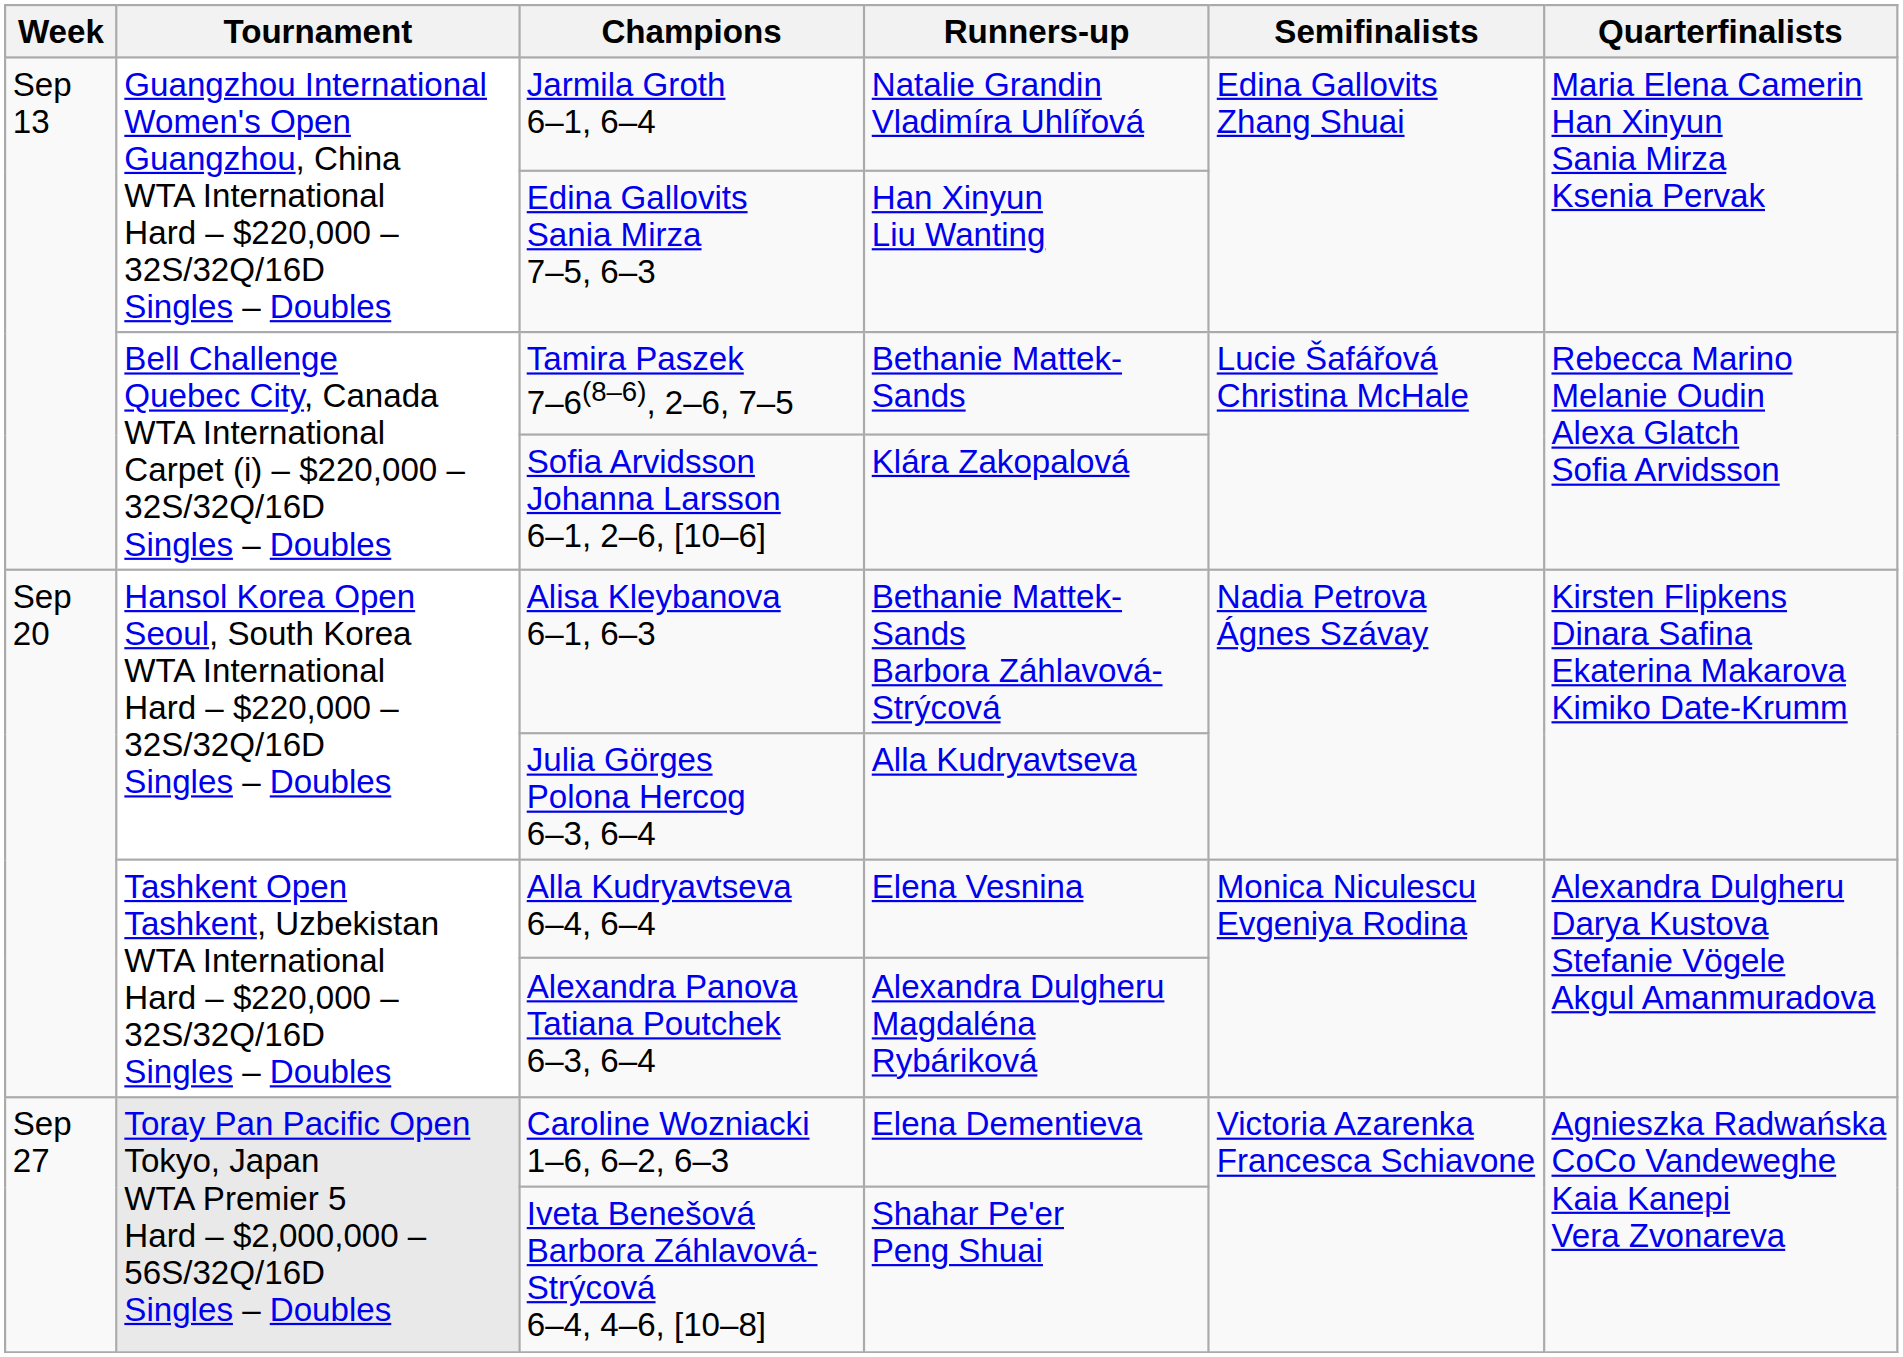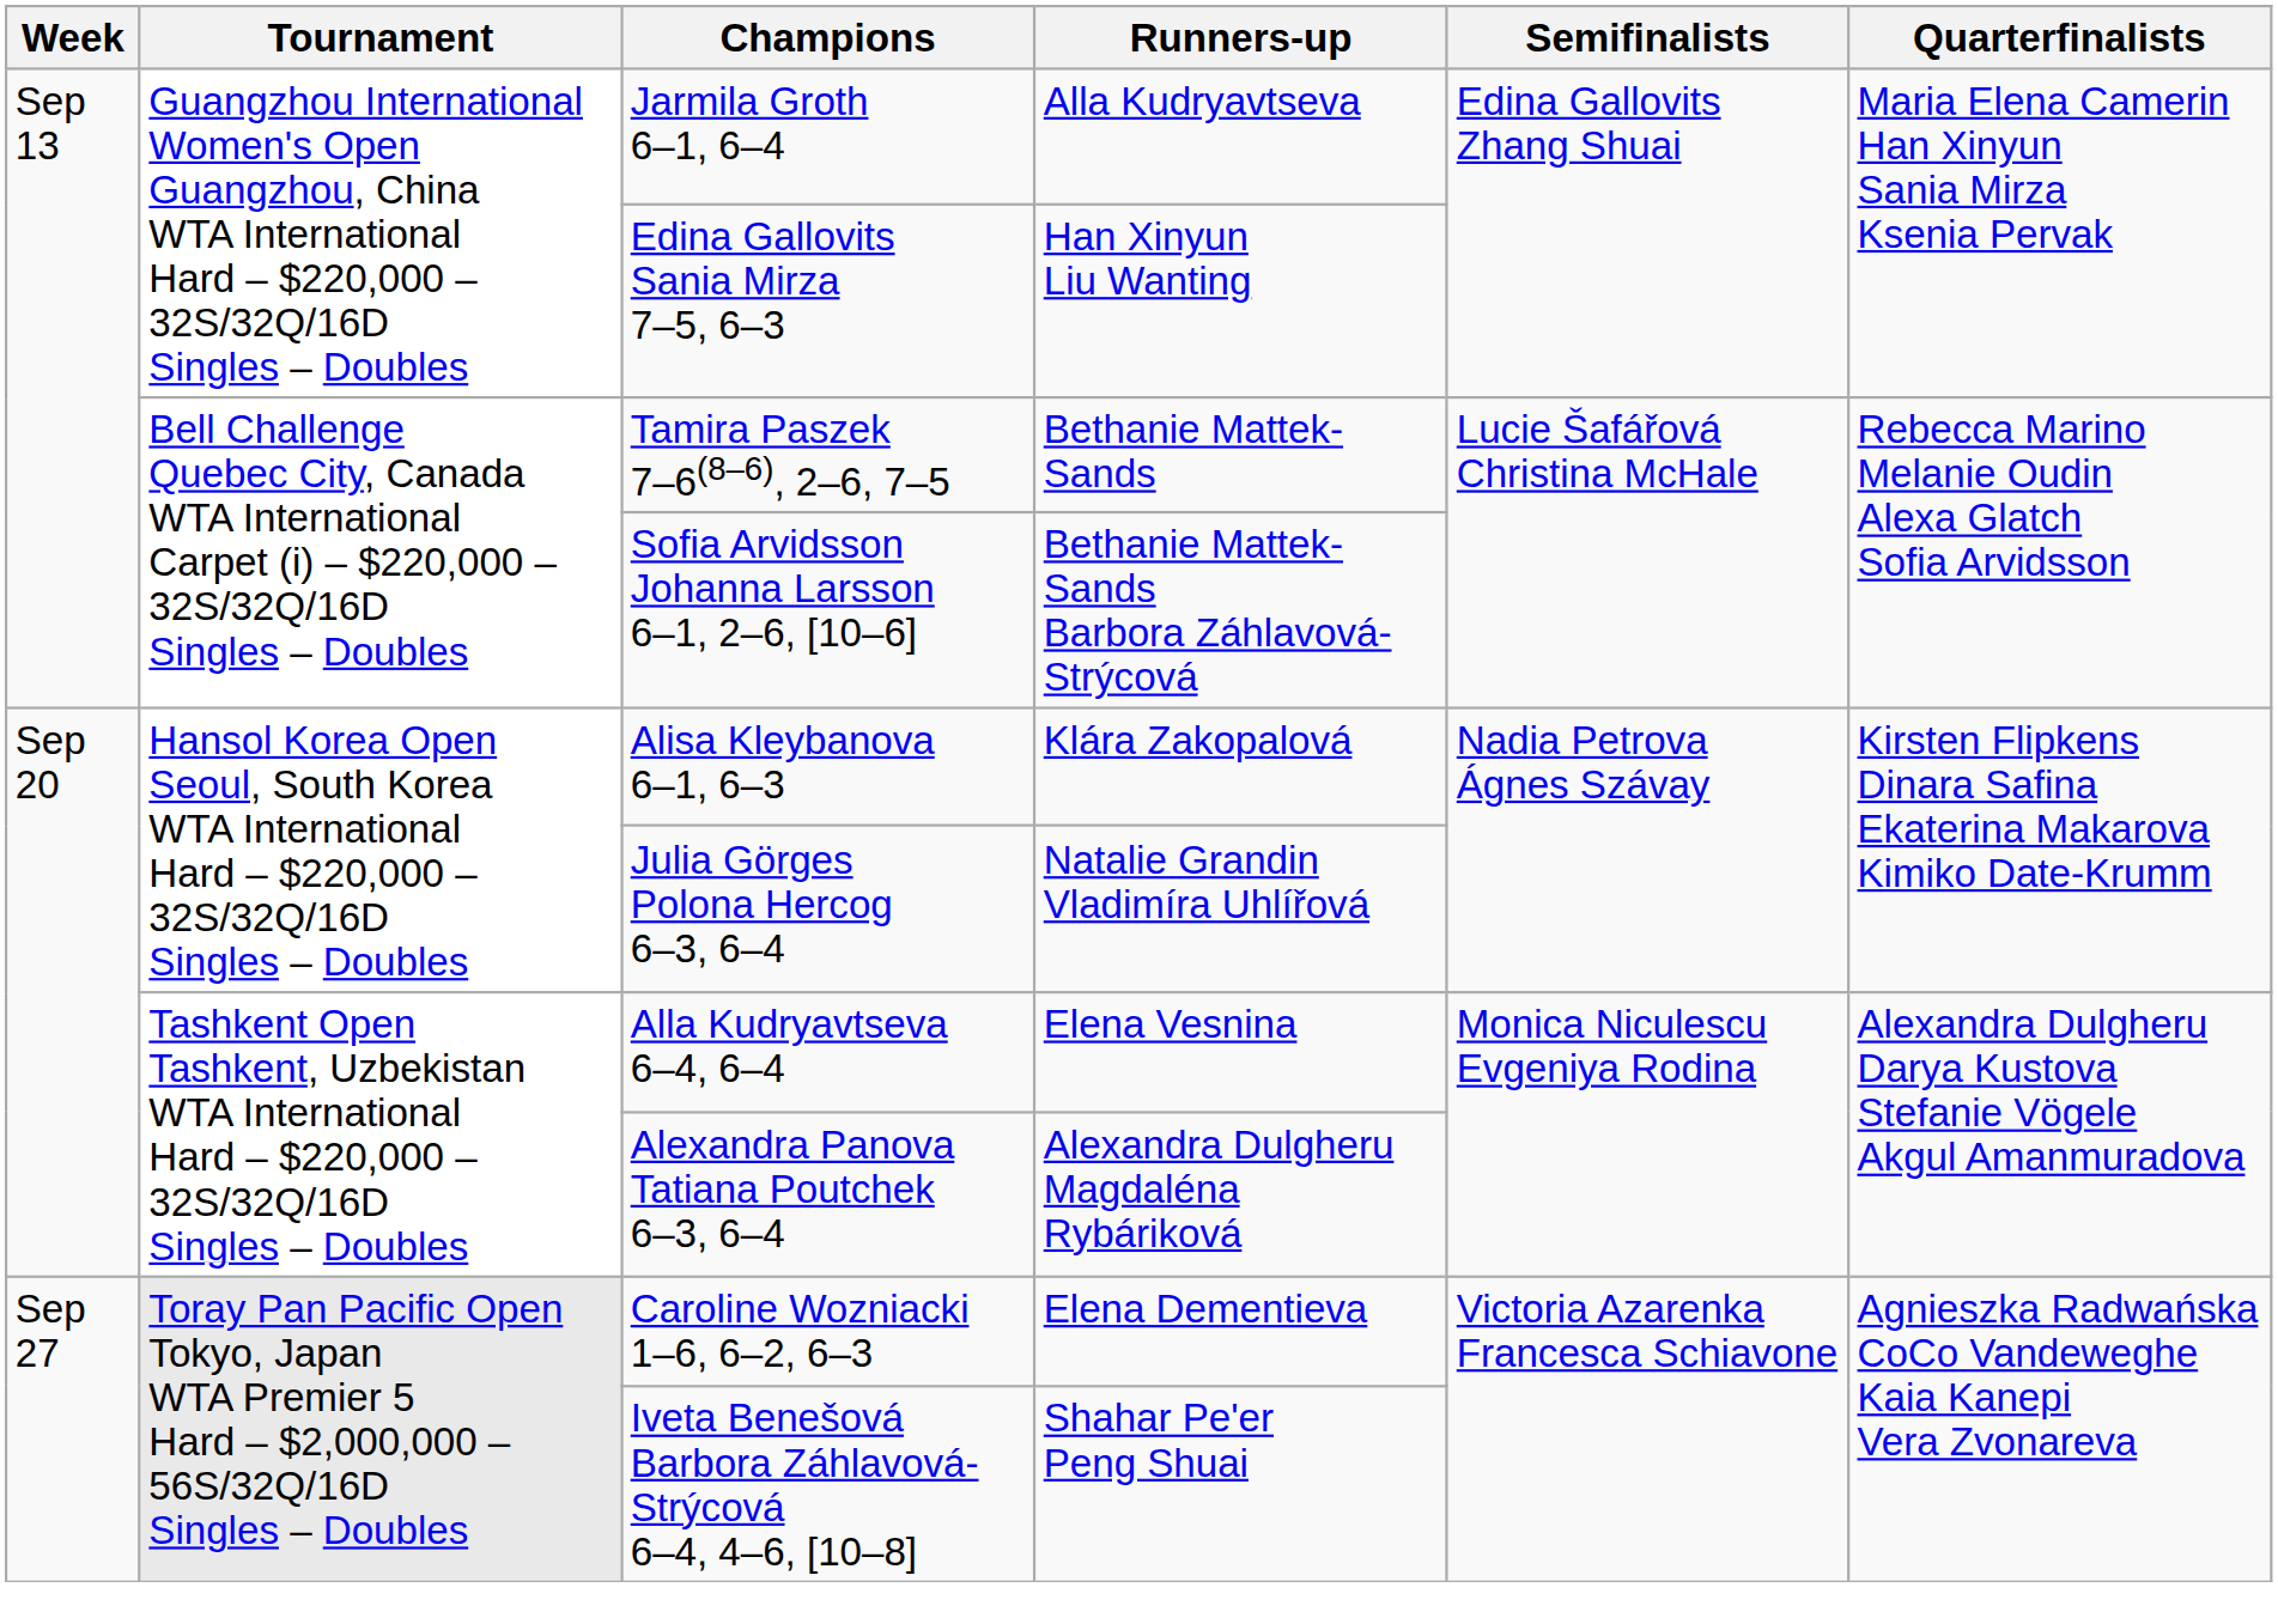 <table class=wikitable style=font-size:95%>
 <tr>
 <th style="width:48px;">Week</th>
 <th style="width:248px;">Tournament</th>
 <th style="width:200px;">Champions</th>
 <th style="width:200px;">Runners-up</th>
 <th style="width:190px;">Semifinalists</th>
 <th style="width:190px;">Quarterfinalists</th>
 </tr>
 <tr valign=top>
 <td rowspan=4>Sep 13</td>
 <td style="background:#fff;" rowspan="2"><a href='#'>Guangzhou International Women's Open</a><br> <a href='#'>Guangzhou</a>, China<br>WTA International<br>Hard – $220,000 – 32S/32Q/16D<br><a href='#'>Singles</a> – <a href='#'>Doubles</a></td>
 <td> <a href='#'>Jarmila Groth</a><br>6–1, 6–4</td>
-<td> <a href='#'>Natalie Grandin</a> <br>  <a href='#'>Vladimíra Uhlířová</a></td>
+<td> <a href='#'>Alla Kudryavtseva</a></td>
 <td rowspan=2> <a href='#'>Edina Gallovits</a><br> <a href='#'>Zhang Shuai</a></td>
 <td rowspan=2> <a href='#'>Maria Elena Camerin</a><br> <a href='#'>Han Xinyun</a><br>  <a href='#'>Sania Mirza</a><br> <a href='#'>Ksenia Pervak</a></td>
 </tr>
 <tr valign=top>
 <td> <a href='#'>Edina Gallovits</a><br> <a href='#'>Sania Mirza</a><br>7–5, 6–3</td>
 <td> <a href='#'>Han Xinyun</a><br> <a href='#'>Liu Wanting</a></td>
 </tr>
 <tr valign=top>
 <td style="background:#fff;" rowspan="2"><a href='#'>Bell Challenge</a><br> <a href='#'>Quebec City</a>, Canada<br>WTA International<br>Carpet (i) – $220,000 – 32S/32Q/16D<br><a href='#'>Singles</a> – <a href='#'>Doubles</a></td>
 <td> <a href='#'>Tamira Paszek</a><br> 7–6<sup>(8–6)</sup>, 2–6, 7–5</td>
 <td> <a href='#'>Bethanie Mattek-Sands</a></td>
 <td rowspan=2> <a href='#'>Lucie Šafářová</a><br> <a href='#'>Christina McHale</a></td>
 <td rowspan=2> <a href='#'>Rebecca Marino</a><br> <a href='#'>Melanie Oudin</a><br> <a href='#'>Alexa Glatch</a><br> <a href='#'>Sofia Arvidsson</a></td>
 </tr>
 <tr valign=top>
 <td> <a href='#'>Sofia Arvidsson</a><br> <a href='#'>Johanna Larsson</a><br> 6–1, 2–6, [10–6]</td>
-<td> <a href='#'>Klára Zakopalová</a></td>
+<td> <a href='#'>Bethanie Mattek-Sands</a><br> <a href='#'>Barbora Záhlavová-Strýcová</a></td>
 </tr>
 <tr valign=top>
 <td rowspan=4>Sep 20</td>
 <td style="background:#fff;" rowspan="2"><a href='#'>Hansol Korea Open</a><br> <a href='#'>Seoul</a>, South Korea<br>WTA International<br>Hard – $220,000 – 32S/32Q/16D<br><a href='#'>Singles</a> – <a href='#'>Doubles</a></td>
 <td> <a href='#'>Alisa Kleybanova</a><br> 6–1, 6–3</td>
-<td> <a href='#'>Bethanie Mattek-Sands</a><br> <a href='#'>Barbora Záhlavová-Strýcová</a></td>
+<td> <a href='#'>Klára Zakopalová</a></td>
 <td rowspan=2> <a href='#'>Nadia Petrova</a><br> <a href='#'>Ágnes Szávay</a></td>
 <td rowspan=2> <a href='#'>Kirsten Flipkens</a><br> <a href='#'>Dinara Safina</a> <br> <a href='#'>Ekaterina Makarova</a><br> <a href='#'>Kimiko Date-Krumm</a></td>
 </tr>
 <tr valign=top>
 <td> <a href='#'>Julia Görges</a><br> <a href='#'>Polona Hercog</a><br>6–3, 6–4</td>
-<td> <a href='#'>Alla Kudryavtseva</a></td>
+<td> <a href='#'>Natalie Grandin</a> <br>  <a href='#'>Vladimíra Uhlířová</a></td>
 </tr>
 <tr valign=top>
 <td style="background:#fff;" rowspan="2"><a href='#'>Tashkent Open</a><br> <a href='#'>Tashkent</a>, Uzbekistan<br>WTA International<br>Hard – $220,000 – 32S/32Q/16D<br><a href='#'>Singles</a> – <a href='#'>Doubles</a></td>
 <td> <a href='#'>Alla Kudryavtseva</a><br> 6–4, 6–4</td>
 <td> <a href='#'>Elena Vesnina</a></td>
 <td rowspan=2> <a href='#'>Monica Niculescu</a><br> <a href='#'>Evgeniya Rodina</a></td>
 <td rowspan=2> <a href='#'>Alexandra Dulgheru</a><br> <a href='#'>Darya Kustova</a><br> <a href='#'>Stefanie Vögele</a><br> <a href='#'>Akgul Amanmuradova</a></td>
 </tr>
 <tr valign=top>
 <td> <a href='#'>Alexandra Panova</a><br> <a href='#'>Tatiana Poutchek</a><br> 6–3, 6–4</td>
 <td> <a href='#'>Alexandra Dulgheru</a> <br>  <a href='#'>Magdaléna Rybáriková</a></td>
 </tr>
 <tr valign=top>
 <td rowspan=2>Sep 27</td>
 <td style="background:#E9E9E9;" rowspan="2"><a href='#'>Toray Pan Pacific Open</a><br> Tokyo, Japan<br>WTA Premier 5<br>Hard – $2,000,000 – 56S/32Q/16D<br><a href='#'>Singles</a> – <a href='#'>Doubles</a></td>
 <td> <a href='#'>Caroline Wozniacki</a> <br>1–6, 6–2, 6–3</td>
 <td> <a href='#'>Elena Dementieva</a></td>
 <td rowspan=2> <a href='#'>Victoria Azarenka</a> <br>  <a href='#'>Francesca Schiavone</a></td>
 <td rowspan=2> <a href='#'>Agnieszka Radwańska</a> <br> <a href='#'>CoCo Vandeweghe</a> <br>  <a href='#'>Kaia Kanepi</a> <br>  <a href='#'>Vera Zvonareva</a></td>
 </tr>
 <tr valign=top>
 <td> <a href='#'>Iveta Benešová</a><br> <a href='#'>Barbora Záhlavová-Strýcová</a><br>6–4, 4–6, [10–8]</td>
 <td> <a href='#'>Shahar Pe'er</a> <br>  <a href='#'>Peng Shuai</a></td>
 </tr>
 </table>
